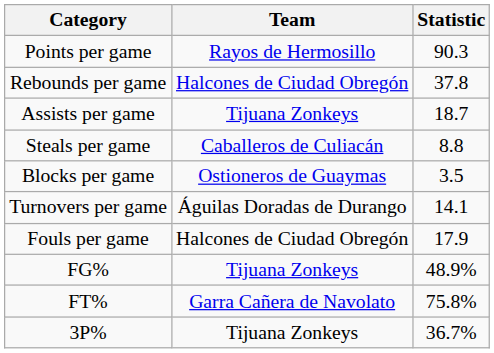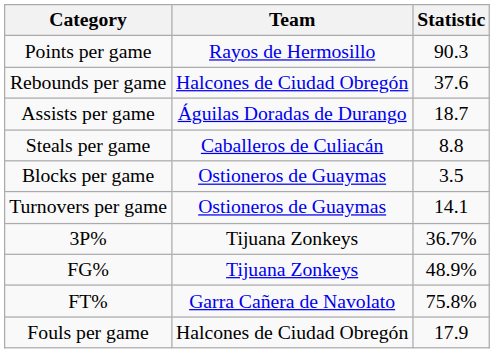 <table class="wikitable" style="text-align:center">
 <tr>
 <th>Category</th>
 <th>Team</th>
 <th>Statistic</th>
 </tr>
 <tr>
 <td>Points per game</td>
 <td><a href='#'>Rayos de Hermosillo</a></td>
 <td>90.3</td>
 </tr>
 <tr>
 <td>Rebounds per game</td>
 <td><a href='#'>Halcones de Ciudad Obregón</a></td>
-<td>37.8</td>
+<td>37.6</td>
 </tr>
 <tr>
 <td>Assists per game</td>
-<td><a href='#'>Tijuana Zonkeys</a></td>
+<td><a href='#'>Águilas Doradas de Durango</a></td>
 <td>18.7</td>
 </tr>
 <tr>
 <td>Steals per game</td>
 <td><a href='#'>Caballeros de Culiacán</a></td>
 <td>8.8</td>
 </tr>
 <tr>
 <td>Blocks per game</td>
 <td><a href='#'>Ostioneros de Guaymas</a></td>
 <td>3.5</td>
 </tr>
 <tr>
 <td>Turnovers per game</td>
-<td>Águilas Doradas de Durango</td>
+<td><a href='#'>Ostioneros de Guaymas</a></td>
 <td>14.1</td>
 </tr>
 <tr>
-<td>Fouls per game</td>
-<td>Halcones de Ciudad Obregón</td>
-<td>17.9</td>
+<td>3P%</td>
+<td>Tijuana Zonkeys</td>
+<td>36.7%</td>
 </tr>
 <tr>
 <td>FG%</td>
 <td><a href='#'>Tijuana Zonkeys</a></td>
 <td>48.9%</td>
 </tr>
 <tr>
 <td>FT%</td>
 <td><a href='#'>Garra Cañera de Navolato</a></td>
 <td>75.8%</td>
 </tr>
 <tr>
-<td>3P%</td>
-<td>Tijuana Zonkeys</td>
-<td>36.7%</td>
+<td>Fouls per game</td>
+<td>Halcones de Ciudad Obregón</td>
+<td>17.9</td>
 </tr>
 </table>
